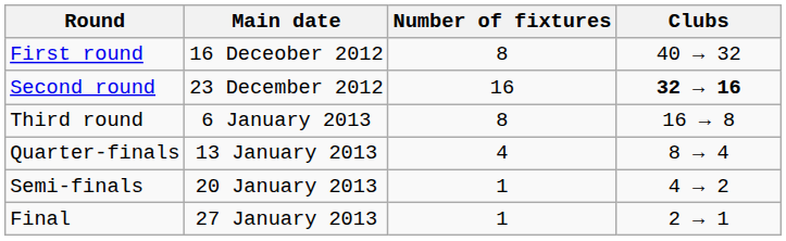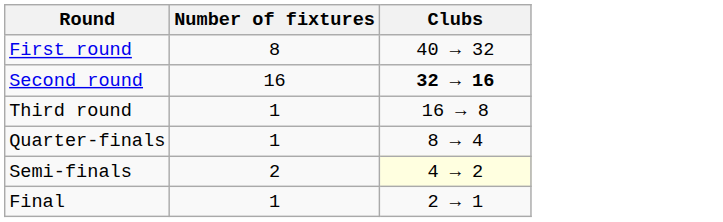 <table class="wikitable">
 <tr>
 <th>Round</th>
-<th>Main date</th>
 <th>Number of fixtures</th>
 <th style="width:100px;">Clubs</th>
 </tr>
 <tr>
 <td><a href='#'>First round</a></td>
-<td style="text-align:center;">16 Deceober 2012</td>
 <td style="text-align:center;">8</td>
 <td style="text-align:center;">40 → 32</td>
 </tr>
 <tr>
 <td><a href='#'>Second round</a></td>
-<td style="text-align:center;">23 December 2012</td>
 <td style="text-align:center;">16</td>
 <td style="text-align:center;"><strong>32 → 16</strong></td>
 </tr>
 <tr>
 <td>Third round</td>
-<td style="text-align:center;">6 January 2013</td>
-<td style="text-align:center;">8</td>
+<td style="text-align:center;">1</td>
 <td style="text-align:center;">16 → 8</td>
 </tr>
 <tr>
 <td>Quarter-finals</td>
-<td style="text-align:center;">13 January 2013</td>
-<td style="text-align:center;">4</td>
+<td style="text-align:center;">1</td>
 <td style="text-align:center;">8 → 4</td>
 </tr>
 <tr>
 <td>Semi-finals</td>
-<td style="text-align:center;">20 January 2013</td>
-<td style="text-align:center;">1</td>
-<td style="text-align:center;">4 → 2</td>
+<td style="text-align:center;">2</td>
+<td style="background: lightyellow; text-align:center;">4 → 2</td>
 </tr>
 <tr>
 <td>Final</td>
-<td style="text-align:center;">27 January 2013</td>
 <td style="text-align:center;">1</td>
 <td style="text-align:center;">2 → 1</td>
 </tr>
 </table>
